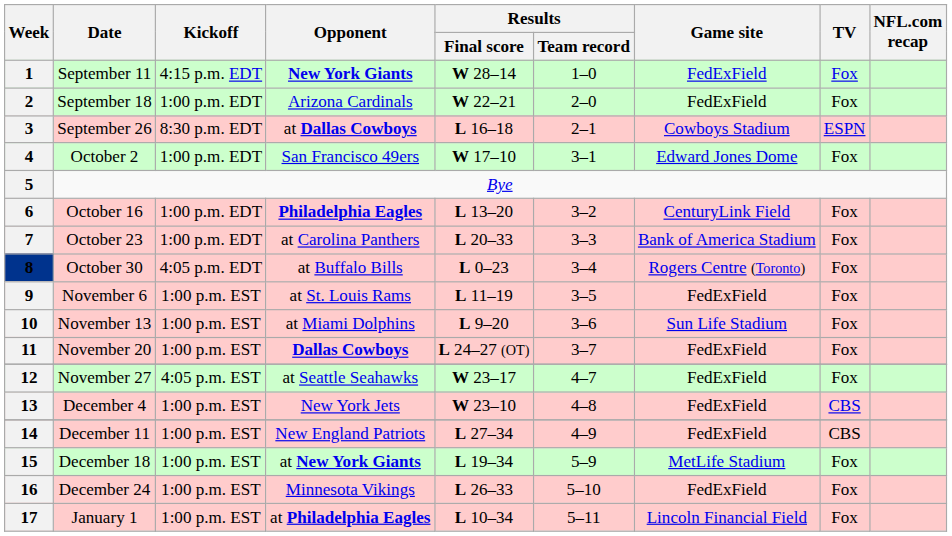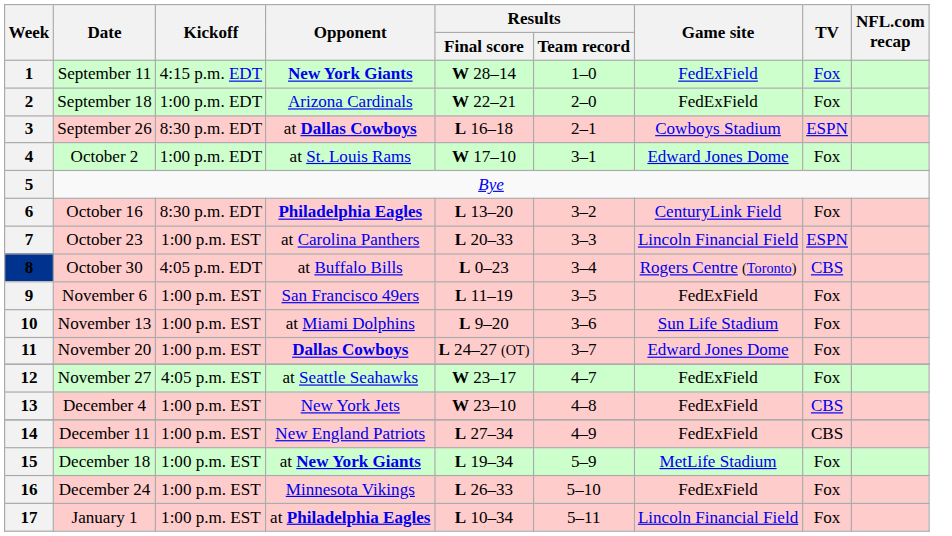 <table class="wikitable" align="center" style="font-size: 92%">
 <tr>
 <th rowspan="2">Week</th>
 <th rowspan="2">Date</th>
 <th rowspan="2">Kickoff</th>
 <th rowspan="2">Opponent</th>
 <th colspan="2">Results</th>
 <th rowspan="2">Game site</th>
 <th rowspan="2">TV</th>
 <th rowspan="2">NFL.com<br>recap</th>
 </tr>
 <tr>
 <th>Final score</th>
 <th>Team record</th>
 </tr>
 <tr style="background:#cfc">
 <th>1</th>
 <td style="text-align:center;">September 11</td>
 <td style="text-align:center;">4:15 p.m. <a href='#'>EDT</a></td>
 <td style="text-align:center;"><strong><a href='#'>New York Giants</a></strong></td>
 <td style="text-align:center;"><strong>W</strong> 28–14</td>
 <td style="text-align:center;">1–0</td>
 <td style="text-align:center;"><a href='#'>FedExField</a></td>
 <td style="text-align:center;"><a href='#'>Fox</a></td>
 <td style="text-align:center;"></td>
 </tr>
 <tr style="background:#cfc">
 <th>2</th>
 <td style="text-align:center;">September 18</td>
 <td style="text-align:center;">1:00 p.m. EDT</td>
 <td style="text-align:center;"><a href='#'>Arizona Cardinals</a></td>
 <td style="text-align:center;"><strong>W</strong> 22–21</td>
 <td style="text-align:center;">2–0</td>
 <td style="text-align:center;">FedExField</td>
 <td style="text-align:center;">Fox</td>
 <td style="text-align:center;"></td>
 </tr>
 <tr style="background:#fcc">
 <th>3</th>
 <td style="text-align:center;">September 26</td>
 <td style="text-align:center;">8:30 p.m. EDT</td>
 <td style="text-align:center;">at <strong><a href='#'>Dallas Cowboys</a></strong></td>
 <td style="text-align:center;"><strong>L</strong> 16–18</td>
 <td style="text-align:center;">2–1</td>
 <td style="text-align:center;"><a href='#'>Cowboys Stadium</a></td>
 <td style="text-align:center;"><a href='#'>ESPN</a></td>
 <td style="text-align:center;"></td>
 </tr>
 <tr style="background:#cfc">
 <th>4</th>
 <td style="text-align:center;">October 2</td>
 <td style="text-align:center;">1:00 p.m. EDT</td>
-<td style="text-align:center;"><a href='#'>San Francisco 49ers</a></td>
+<td style="text-align:center;">at <a href='#'>St. Louis Rams</a></td>
 <td style="text-align:center;"><strong>W</strong> 17–10</td>
 <td style="text-align:center;">3–1</td>
 <td style="text-align:center;"><a href='#'>Edward Jones Dome</a></td>
 <td style="text-align:center;">Fox</td>
 <td style="text-align:center;"></td>
 </tr>
 <tr>
 <th>5</th>
 <td colspan="8" style="text-align:center;"><em><a href='#'>Bye</a></em></td>
 </tr>
 <tr style="background:#fcc">
 <th>6</th>
 <td style="text-align:center;">October 16</td>
-<td style="text-align:center;">1:00 p.m. EDT</td>
+<td style="text-align:center;">8:30 p.m. EDT</td>
 <td style="text-align:center;"><strong><a href='#'>Philadelphia Eagles</a></strong></td>
 <td style="text-align:center;"><strong>L</strong> 13–20</td>
 <td style="text-align:center;">3–2</td>
 <td style="text-align:center;"><a href='#'>CenturyLink Field</a></td>
 <td style="text-align:center;">Fox</td>
 <td style="text-align:center;"></td>
 </tr>
 <tr style="background:#fcc">
 <th>7</th>
 <td style="text-align:center;">October 23</td>
-<td style="text-align:center;">1:00 p.m. EDT</td>
+<td style="text-align:center;">1:00 p.m. EST</td>
 <td style="text-align:center;">at <a href='#'>Carolina Panthers</a></td>
 <td style="text-align:center;"><strong>L</strong> 20–33</td>
 <td style="text-align:center;">3–3</td>
-<td style="text-align:center;"><a href='#'>Bank of America Stadium</a></td>
-<td style="text-align:center;">Fox</td>
+<td style="text-align:center;"><a href='#'>Lincoln Financial Field</a></td>
+<td style="text-align:center;"><a href='#'>ESPN</a></td>
 <td style="text-align:center;"></td>
 </tr>
 <tr style="background:#fcc">
 <td style="background:#00338d; text-align:center;"><span> <strong>8</strong></span></td>
 <td style="text-align:center;">October 30</td>
 <td style="text-align:center;">4:05 p.m. EDT</td>
 <td style="text-align:center;">at <a href='#'>Buffalo Bills</a></td>
 <td style="text-align:center;"><strong>L</strong> 0–23</td>
 <td style="text-align:center;">3–4</td>
 <td style="text-align:center;"> <a href='#'>Rogers Centre</a> <small>(<a href='#'>Toronto</a>)</small></td>
-<td style="text-align:center;">Fox</td>
+<td style="text-align:center;"><a href='#'>CBS</a></td>
 <td style="text-align:center;"></td>
 </tr>
 <tr style="background:#fcc">
 <th>9</th>
 <td style="text-align:center;">November 6</td>
 <td style="text-align:center;">1:00 p.m. EST</td>
-<td style="text-align:center;">at <a href='#'>St. Louis Rams</a></td>
+<td style="text-align:center;"><a href='#'>San Francisco 49ers</a></td>
 <td style="text-align:center;"><strong>L</strong> 11–19</td>
 <td style="text-align:center;">3–5</td>
 <td style="text-align:center;">FedExField</td>
 <td style="text-align:center;">Fox</td>
 <td style="text-align:center;"></td>
 </tr>
 <tr style="background:#fcc">
 <th>10</th>
 <td style="text-align:center;">November 13</td>
 <td style="text-align:center;">1:00 p.m. EST</td>
 <td style="text-align:center;">at <a href='#'>Miami Dolphins</a></td>
 <td style="text-align:center;"><strong>L</strong> 9–20</td>
 <td style="text-align:center;">3–6</td>
 <td style="text-align:center;"><a href='#'>Sun Life Stadium</a></td>
 <td style="text-align:center;">Fox</td>
 <td style="text-align:center;"></td>
 </tr>
 <tr style="background:#fcc">
 <th>11</th>
 <td style="text-align:center;">November 20</td>
 <td style="text-align:center;">1:00 p.m. EST</td>
 <td style="text-align:center;"><strong><a href='#'>Dallas Cowboys</a></strong></td>
 <td style="text-align:center;"><strong>L</strong>  24–27 <small>(OT)</small></td>
 <td style="text-align:center;">3–7</td>
-<td style="text-align:center;">FedExField</td>
+<td style="text-align:center;"><a href='#'>Edward Jones Dome</a></td>
 <td style="text-align:center;">Fox</td>
 <td style="text-align:center;"></td>
 </tr>
 <tr style="background:#">
 </tr>
 <tr style="background:#cfc">
 <th>12</th>
 <td style="text-align:center;">November 27</td>
 <td style="text-align:center;">4:05 p.m. EST</td>
 <td style="text-align:center;">at <a href='#'>Seattle Seahawks</a></td>
 <td style="text-align:center;"><strong>W</strong> 23–17</td>
 <td style="text-align:center;">4–7</td>
 <td style="text-align:center;">FedExField</td>
 <td style="text-align:center;">Fox</td>
 <td style="text-align:center;"></td>
 </tr>
 <tr style="background:#fcc">
 <th>13</th>
 <td style="text-align:center;">December 4</td>
 <td style="text-align:center;">1:00 p.m. EST</td>
 <td style="text-align:center;"><a href='#'>New York Jets</a></td>
 <td style="text-align:center;"><strong>W</strong> 23–10</td>
 <td style="text-align:center;">4–8</td>
 <td style="text-align:center;">FedExField</td>
 <td style="text-align:center;"><a href='#'>CBS</a></td>
 <td style="text-align:center;"></td>
 </tr>
 <tr style="background:#">
 </tr>
 <tr style="background:#fcc">
 <th>14</th>
 <td style="text-align:center;">December 11</td>
 <td style="text-align:center;">1:00 p.m. EST</td>
 <td style="text-align:center;"><a href='#'>New England Patriots</a></td>
 <td style="text-align:center;"><strong>L</strong> 27–34</td>
 <td style="text-align:center;">4–9</td>
 <td style="text-align:center;">FedExField</td>
 <td style="text-align:center;">CBS</td>
 <td style="text-align:center;"></td>
 </tr>
 <tr style="background:#cfc">
 <th>15</th>
 <td style="text-align:center;">December 18</td>
 <td style="text-align:center;">1:00 p.m. EST</td>
 <td style="text-align:center;">at <strong><a href='#'>New York Giants</a></strong></td>
 <td style="text-align:center;"><strong>L</strong> 19–34</td>
 <td style="text-align:center;">5–9</td>
 <td style="text-align:center;"><a href='#'>MetLife Stadium</a></td>
 <td style="text-align:center;">Fox</td>
 <td style="text-align:center;"></td>
 </tr>
 <tr style="background:#fcc">
 <th>16</th>
 <td style="text-align:center;">December 24</td>
 <td style="text-align:center;">1:00 p.m. EST</td>
 <td style="text-align:center;"><a href='#'>Minnesota Vikings</a></td>
 <td style="text-align:center;"><strong>L</strong> 26–33</td>
 <td style="text-align:center;">5–10</td>
 <td style="text-align:center;">FedExField</td>
 <td style="text-align:center;">Fox</td>
 <td style="text-align:center;"></td>
 </tr>
 <tr style="background:#fcc">
 <th>17</th>
 <td style="text-align:center;">January 1</td>
 <td style="text-align:center;">1:00 p.m. EST</td>
 <td style="text-align:center;">at <strong><a href='#'>Philadelphia Eagles</a></strong></td>
 <td style="text-align:center;"><strong>L</strong> 10–34</td>
 <td style="text-align:center;">5–11</td>
 <td style="text-align:center;"><a href='#'>Lincoln Financial Field</a></td>
 <td style="text-align:center;">Fox</td>
 <td style="text-align:center;"></td>
 </tr>
 </table>
